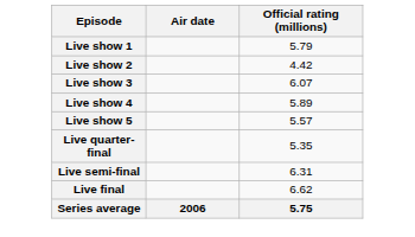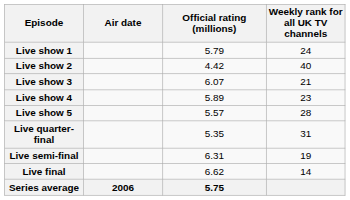 <table class="wikitable" style="text-align:center; margin: 1em auto 1em auto">
 <tr>
 <th scope="col" style="width:120px;">Episode</th>
 <th scope="col" style="width:120px;">Air date</th>
 <th scope="col" style="width:160px;">Official rating <br> (millions)</th>
+<th scope="col" style="width:120px;">Weekly rank for all UK TV channels</th>
 </tr>
 <tr>
 <th scope="row">Live show 1</th>
 <td></td>
 <td>5.79</td>
+<td>24</td>
 </tr>
 <tr>
 <th scope="row">Live show 2</th>
 <td></td>
 <td>4.42</td>
+<td>40</td>
 </tr>
 <tr>
 <th scope="row">Live show 3</th>
 <td></td>
 <td>6.07</td>
+<td>21</td>
 </tr>
 <tr>
 <th scope="row">Live show 4</th>
 <td></td>
 <td>5.89</td>
+<td>23</td>
 </tr>
 <tr>
 <th scope="row">Live show 5</th>
 <td></td>
 <td>5.57</td>
+<td>28</td>
 </tr>
 <tr>
 <th scope="row">Live quarter-final</th>
 <td></td>
 <td>5.35</td>
+<td>31</td>
 </tr>
 <tr>
 <th scope="row">Live semi-final</th>
 <td></td>
 <td>6.31</td>
+<td>19</td>
 </tr>
 <tr>
 <th scope="row">Live final</th>
 <td></td>
 <td>6.62</td>
+<td>14</td>
 </tr>
 <tr>
 <th>Series average</th>
 <th>2006</th>
 <th>5.75</th>
+<th></th>
 </tr>
 </table>
